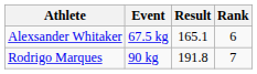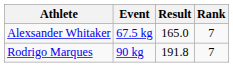 <table class="wikitable">
 <tr>
 <th>Athlete</th>
 <th>Event</th>
 <th>Result</th>
 <th>Rank</th>
 </tr>
 <tr>
 <td><a href='#'>Alexsander Whitaker</a></td>
 <td><a href='#'>67.5 kg</a></td>
-<td align="center">165.1</td>
-<td align="center">6</td>
+<td align="center">165.0</td>
+<td align="center">7</td>
 </tr>
 <tr>
 <td><a href='#'>Rodrigo Marques</a></td>
 <td><a href='#'>90 kg</a></td>
 <td align="center">191.8</td>
 <td align="center">7</td>
 </tr>
 </table>
